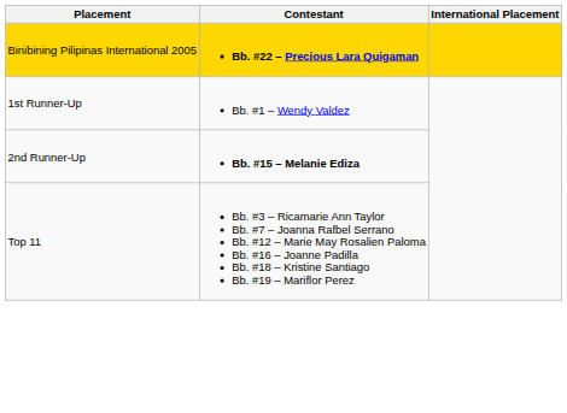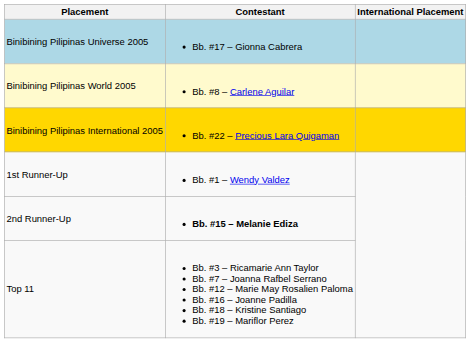 <table class="wikitable sortable" style="font-size: 95%;">
 <tr>
 <th>Placement</th>
 <th>Contestant</th>
 <th>International Placement</th>
 </tr>
+<tr style="background:lightblue;">
+<td>Binibining Pilipinas Universe 2005</td>
+<td><br><ul><li>Bb. #17 – Gionna Cabrera</li></ul></td>
+<td></td>
+</tr>
+<tr style="background:#FFFACD;">
+<td>Binibining Pilipinas World 2005</td>
+<td><br><ul><li>Bb. #8 – <a href='#'>Carlene Aguilar</a></li></ul></td>
+<td></td>
+</tr>
 <tr style="background:gold;">
 <td>Binibining Pilipinas International 2005</td>
-<td><strong><br><ul><li>Bb. #22 – <a href='#'>Precious Lara Quigaman</a></li></ul></strong></td>
+<td><br><ul><li>Bb. #22 – <a href='#'>Precious Lara Quigaman</a></li></ul></td>
 <td></td>
 </tr>
 <tr>
 <td>1st Runner-Up</td>
 <td><br><ul><li>Bb. #1 – <a href='#'>Wendy Valdez</a> </li></ul></td>
 </tr>
 <tr>
 <td>2nd Runner-Up</td>
 <td><strong><br><ul><li>Bb. #15 – Melanie Ediza</li></ul></strong></td>
 </tr>
 <tr>
 <td>Top 11</td>
 <td><br><ul><li>Bb. #3 – Ricamarie Ann Taylor</li><li>Bb. #7 – Joanna Rafbel Serrano</li><li>Bb. #12 – Marie May Rosalien Paloma</li><li>Bb. #16 – Joanne Padilla</li><li>Bb. #18 – Kristine Santiago</li><li>Bb. #19 – Mariflor Perez</li></ul></td>
 </tr>
 </table>
